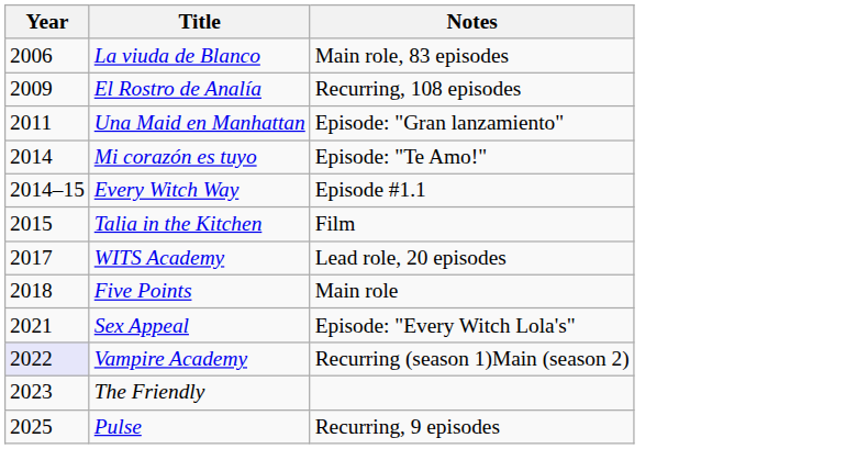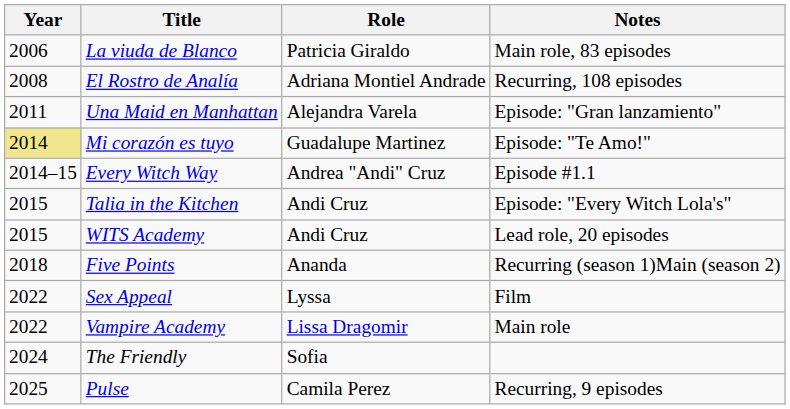 <table class="wikitable sortable">
 <tr>
 <th>Year</th>
 <th>Title</th>
+<th>Role</th>
 <th class="unsortable">Notes</th>
 </tr>
 <tr>
 <td>2006</td>
 <td><em><a href='#'>La viuda de Blanco</a></em></td>
+<td>Patricia Giraldo</td>
 <td>Main role, 83 episodes</td>
 </tr>
 <tr>
-<td>2009</td>
+<td>2008</td>
 <td><em><a href='#'>El Rostro de Analía</a></em></td>
+<td>Adriana Montiel Andrade</td>
 <td>Recurring, 108 episodes</td>
 </tr>
 <tr>
 <td>2011</td>
 <td><em><a href='#'>Una Maid en Manhattan</a></em></td>
+<td>Alejandra Varela</td>
 <td>Episode: "Gran lanzamiento"</td>
 </tr>
 <tr>
-<td>2014</td>
+<td style="background: khaki;">2014</td>
 <td><em><a href='#'>Mi corazón es tuyo</a></em></td>
+<td>Guadalupe Martinez</td>
 <td>Episode: "Te Amo!"</td>
 </tr>
 <tr>
 <td>2014–15</td>
 <td><em><a href='#'>Every Witch Way</a></em></td>
+<td>Andrea "Andi" Cruz</td>
 <td>Episode #1.1</td>
 </tr>
 <tr>
 <td>2015</td>
 <td><em><a href='#'>Talia in the Kitchen</a></em></td>
-<td>Film</td>
+<td>Andi Cruz</td>
+<td>Episode: "Every Witch Lola's"</td>
 </tr>
 <tr>
-<td>2017</td>
+<td>2015</td>
 <td><em><a href='#'>WITS Academy</a></em></td>
+<td>Andi Cruz</td>
 <td>Lead role, 20 episodes</td>
 </tr>
 <tr>
 <td>2018</td>
 <td><em><a href='#'>Five Points</a></em></td>
+<td>Ananda</td>
+<td>Recurring (season 1)Main (season 2)</td>
+</tr>
+<tr>
+<td>2022</td>
+<td><em><a href='#'>Sex Appeal</a></em></td>
+<td>Lyssa</td>
+<td>Film</td>
+</tr>
+<tr>
+<td>2022</td>
+<td><em><a href='#'>Vampire Academy</a></em></td>
+<td><a href='#'>Lissa Dragomir</a></td>
 <td>Main role</td>
 </tr>
 <tr>
-<td>2021</td>
-<td><em><a href='#'>Sex Appeal</a></em></td>
-<td>Episode: "Every Witch Lola's"</td>
-</tr>
-<tr>
-<td style="background: lavender;">2022</td>
-<td><em><a href='#'>Vampire Academy</a></em></td>
-<td>Recurring (season 1)Main (season 2)</td>
-</tr>
-<tr>
-<td>2023</td>
+<td>2024</td>
 <td><em>The Friendly</em></td>
+<td>Sofia</td>
 <td></td>
 </tr>
 <tr 2025>
 <td>2025</td>
 <td><a href='#'><em>Pulse</em></a></td>
+<td>Camila Perez</td>
 <td>Recurring, 9 episodes</td>
 </tr>
 </table>
